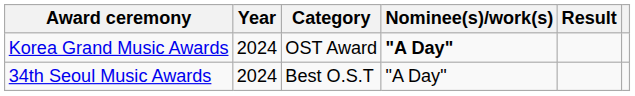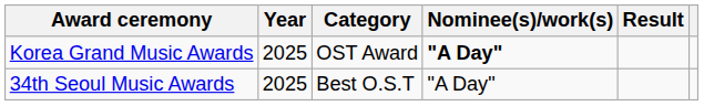 <table class="wikitable sortable plainrowheaders">
 <tr>
 <th scope="col">Award ceremony</th>
 <th scope="col">Year</th>
 <th scope="col">Category</th>
 <th scope="col">Nominee(s)/work(s)</th>
 <th scope="col">Result</th>
 <th scope="col" class="unsortable"></th>
 </tr>
 <tr>
 <td><a href='#'>Korea Grand Music Awards</a></td>
-<td>2024</td>
+<td>2025</td>
 <td>OST Award</td>
 <td><strong>"A Day"</strong></td>
 <td></td>
 <td style="text-align:center"></td>
 </tr>
 <tr>
 <td><a href='#'>34th Seoul Music Awards</a></td>
-<td>2024</td>
+<td>2025</td>
 <td>Best O.S.T</td>
 <td>"A Day"</td>
 <td></td>
 <td style="text-align:center"></td>
 </tr>
 </table>
